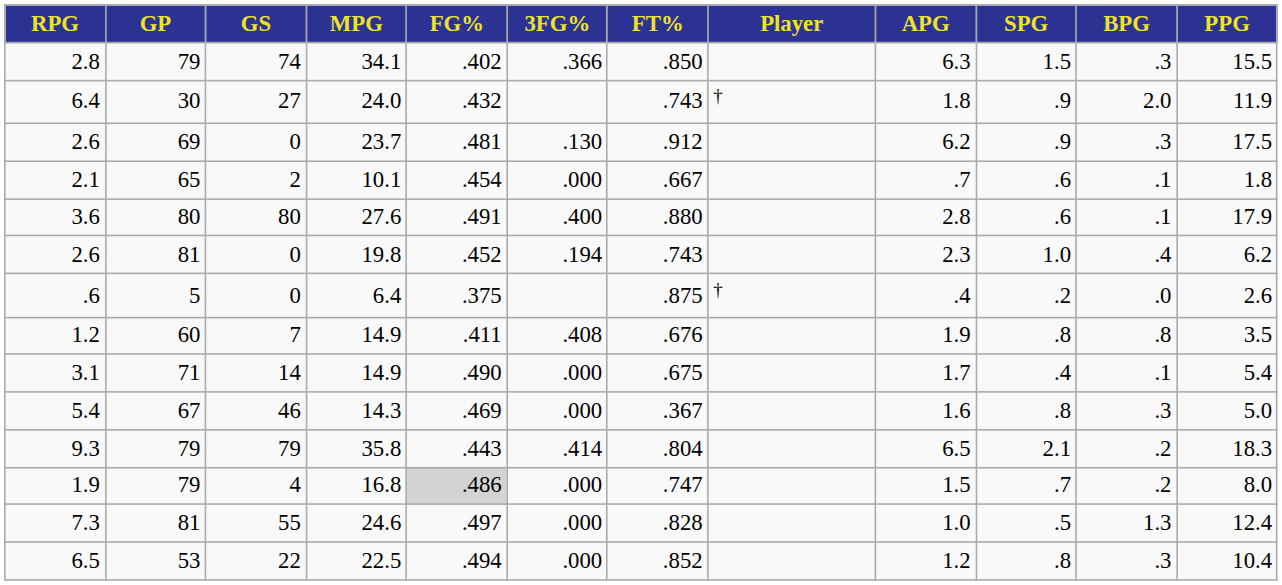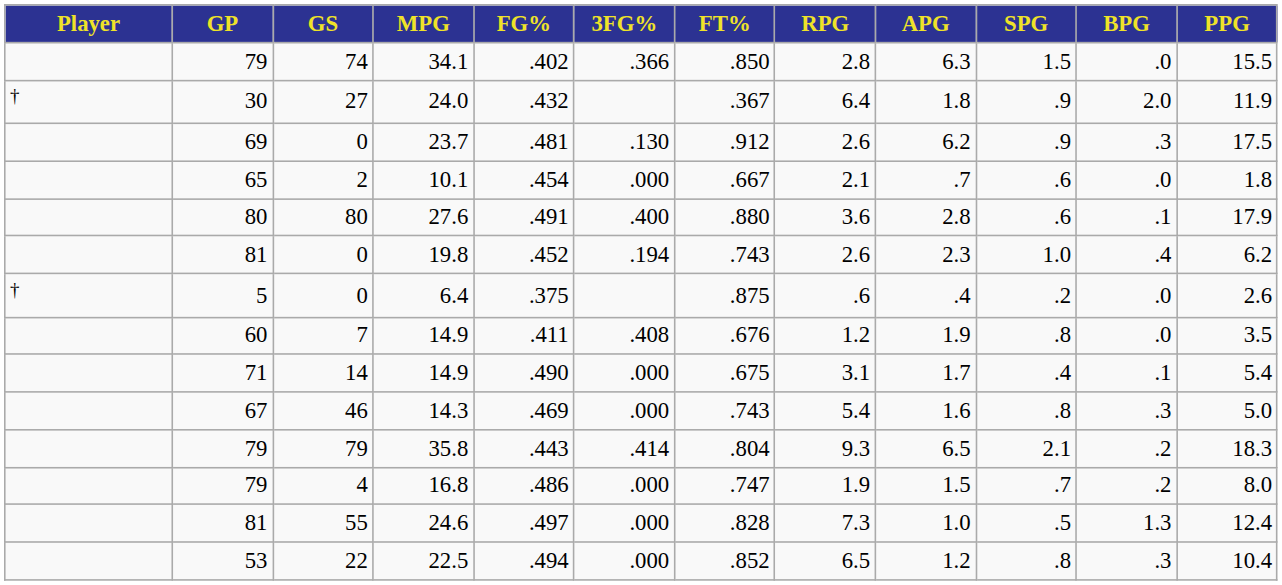 <table class="wikitable sortable" style="text-align:right; font-size: 90%">
 <tr>
-<th style="background:#2C3292;color:#EFE328;" width="6%">RPG</th>
+<th style="background:#2C3292;color:#EFE328;" width="10%">Player</th>
 <th style="background:#2C3292;color:#EFE328;" width="6%">GP</th>
 <th style="background:#2C3292;color:#EFE328;" width="6%">GS</th>
 <th style="background:#2C3292;color:#EFE328;" width="6%">MPG</th>
 <th style="background:#2C3292;color:#EFE328;" width="6%">FG%</th>
 <th style="background:#2C3292;color:#EFE328;" width="6%">3FG%</th>
 <th style="background:#2C3292;color:#EFE328;" width="6%">FT%</th>
-<th style="background:#2C3292;color:#EFE328;" width="10%">Player</th>
+<th style="background:#2C3292;color:#EFE328;" width="6%">RPG</th>
 <th style="background:#2C3292;color:#EFE328;" width="6%">APG</th>
 <th style="background:#2C3292;color:#EFE328;" width="6%">SPG</th>
 <th style="background:#2C3292;color:#EFE328;" width="6%">BPG</th>
 <th style="background:#2C3292;color:#EFE328;" width="6%">PPG</th>
 </tr>
 <tr>
-<td>2.8</td>
+<td style="text-align:left;"></td>
 <td>79</td>
 <td>74</td>
 <td>34.1</td>
 <td>.402</td>
 <td>.366</td>
 <td>.850</td>
-<td style="text-align:left;"></td>
+<td>2.8</td>
 <td>6.3</td>
 <td>1.5</td>
-<td>.3</td>
+<td>.0</td>
 <td>15.5</td>
 </tr>
 <tr>
-<td>6.4</td>
+<td style="text-align:left;"><sup>†</sup></td>
 <td>30</td>
 <td>27</td>
 <td>24.0</td>
 <td>.432</td>
 <td></td>
-<td>.743</td>
-<td style="text-align:left;"><sup>†</sup></td>
+<td>.367</td>
+<td>6.4</td>
 <td>1.8</td>
 <td>.9</td>
 <td>2.0</td>
 <td>11.9</td>
 </tr>
 <tr>
-<td>2.6</td>
+<td style="text-align:left;"></td>
 <td>69</td>
 <td>0</td>
 <td>23.7</td>
 <td>.481</td>
 <td>.130</td>
 <td>.912</td>
-<td style="text-align:left;"></td>
+<td>2.6</td>
 <td>6.2</td>
 <td>.9</td>
 <td>.3</td>
 <td>17.5</td>
 </tr>
 <tr>
-<td>2.1</td>
+<td style="text-align:left;"></td>
 <td>65</td>
 <td>2</td>
 <td>10.1</td>
 <td>.454</td>
 <td>.000</td>
 <td>.667</td>
-<td style="text-align:left;"></td>
+<td>2.1</td>
 <td>.7</td>
 <td>.6</td>
-<td>.1</td>
+<td>.0</td>
 <td>1.8</td>
 </tr>
 <tr>
-<td>3.6</td>
+<td style="text-align:left;"></td>
 <td>80</td>
 <td>80</td>
 <td>27.6</td>
 <td>.491</td>
 <td>.400</td>
 <td>.880</td>
-<td style="text-align:left;"></td>
+<td>3.6</td>
 <td>2.8</td>
 <td>.6</td>
 <td>.1</td>
 <td>17.9</td>
 </tr>
 <tr>
-<td>2.6</td>
+<td style="text-align:left;"></td>
 <td>81</td>
 <td>0</td>
 <td>19.8</td>
 <td>.452</td>
 <td>.194</td>
 <td>.743</td>
-<td style="text-align:left;"></td>
+<td>2.6</td>
 <td>2.3</td>
 <td>1.0</td>
 <td>.4</td>
 <td>6.2</td>
 </tr>
 <tr>
-<td>.6</td>
+<td style="text-align:left;"><sup>†</sup></td>
 <td>5</td>
 <td>0</td>
 <td>6.4</td>
 <td>.375</td>
 <td></td>
 <td>.875</td>
-<td style="text-align:left;"><sup>†</sup></td>
+<td>.6</td>
 <td>.4</td>
 <td>.2</td>
 <td>.0</td>
 <td>2.6</td>
 </tr>
 <tr>
-<td>1.2</td>
+<td style="text-align:left;"></td>
 <td>60</td>
 <td>7</td>
 <td>14.9</td>
 <td>.411</td>
 <td>.408</td>
 <td>.676</td>
-<td style="text-align:left;"></td>
+<td>1.2</td>
 <td>1.9</td>
 <td>.8</td>
-<td>.8</td>
+<td>.0</td>
 <td>3.5</td>
 </tr>
 <tr>
-<td>3.1</td>
+<td style="text-align:left;"></td>
 <td>71</td>
 <td>14</td>
 <td>14.9</td>
 <td>.490</td>
 <td>.000</td>
 <td>.675</td>
-<td style="text-align:left;"></td>
+<td>3.1</td>
 <td>1.7</td>
 <td>.4</td>
 <td>.1</td>
 <td>5.4</td>
 </tr>
 <tr>
-<td>5.4</td>
+<td style="text-align:left;"></td>
 <td>67</td>
 <td>46</td>
 <td>14.3</td>
 <td>.469</td>
 <td>.000</td>
-<td>.367</td>
-<td style="text-align:left;"></td>
+<td>.743</td>
+<td>5.4</td>
 <td>1.6</td>
 <td>.8</td>
 <td>.3</td>
 <td>5.0</td>
 </tr>
 <tr>
-<td>9.3</td>
+<td style="text-align:left;"></td>
 <td>79</td>
 <td>79</td>
 <td>35.8</td>
 <td>.443</td>
 <td>.414</td>
 <td>.804</td>
-<td style="text-align:left;"></td>
+<td>9.3</td>
 <td>6.5</td>
 <td>2.1</td>
 <td>.2</td>
 <td>18.3</td>
 </tr>
 <tr>
-<td>1.9</td>
+<td style="text-align:left;"></td>
 <td>79</td>
 <td>4</td>
 <td>16.8</td>
-<td style="background: lightgrey;">.486</td>
+<td>.486</td>
 <td>.000</td>
 <td>.747</td>
-<td style="text-align:left;"></td>
+<td>1.9</td>
 <td>1.5</td>
 <td>.7</td>
 <td>.2</td>
 <td>8.0</td>
 </tr>
 <tr>
-<td>7.3</td>
+<td style="text-align:left;"></td>
 <td>81</td>
 <td>55</td>
 <td>24.6</td>
 <td>.497</td>
 <td>.000</td>
 <td>.828</td>
-<td style="text-align:left;"></td>
+<td>7.3</td>
 <td>1.0</td>
 <td>.5</td>
 <td>1.3</td>
 <td>12.4</td>
 </tr>
 <tr>
-<td>6.5</td>
+<td style="text-align:left;"></td>
 <td>53</td>
 <td>22</td>
 <td>22.5</td>
 <td>.494</td>
 <td>.000</td>
 <td>.852</td>
-<td style="text-align:left;"></td>
+<td>6.5</td>
 <td>1.2</td>
 <td>.8</td>
 <td>.3</td>
 <td>10.4</td>
 </tr>
 </table>
